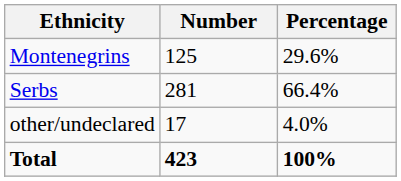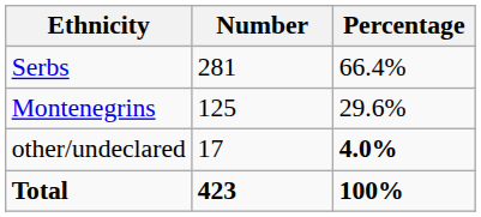 <table class="wikitable">
 <tr>
 <th width="100px">Ethnicity</th>
 <th width="80px">Number</th>
 <th width="80px">Percentage</th>
 </tr>
 <tr>
+<td><a href='#'>Serbs</a></td>
+<td>281</td>
+<td>66.4%</td>
+</tr>
+<tr>
 <td><a href='#'>Montenegrins</a></td>
 <td>125</td>
 <td>29.6%</td>
 </tr>
 <tr>
-<td><a href='#'>Serbs</a></td>
-<td>281</td>
-<td>66.4%</td>
-</tr>
-<tr>
 <td>other/undeclared</td>
 <td>17</td>
-<td>4.0%</td>
+<td><strong>4.0%</strong></td>
 </tr>
 <tr>
 <td><strong>Total</strong></td>
 <td><strong>423</strong></td>
 <td><strong>100%</strong></td>
 </tr>
 </table>
